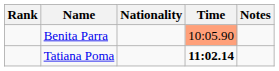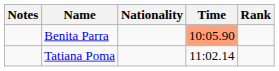 <table class="wikitable sortable" style="text-align:center">
 <tr>
-<th>Rank</th>
+<th>Notes</th>
 <th>Name</th>
 <th>Nationality</th>
 <th>Time</th>
-<th>Notes</th>
+<th>Rank</th>
 </tr>
 <tr>
 <td></td>
 <td align=left><a href='#'>Benita Parra</a></td>
 <td align=left></td>
 <td style="background: lightsalmon;">10:05.90</td>
 <td></td>
 </tr>
 <tr>
 <td></td>
 <td align=left><a href='#'>Tatiana Poma</a></td>
 <td align=left></td>
-<td><strong>11:02.14</strong></td>
+<td>11:02.14</td>
 <td></td>
 </tr>
 </table>
